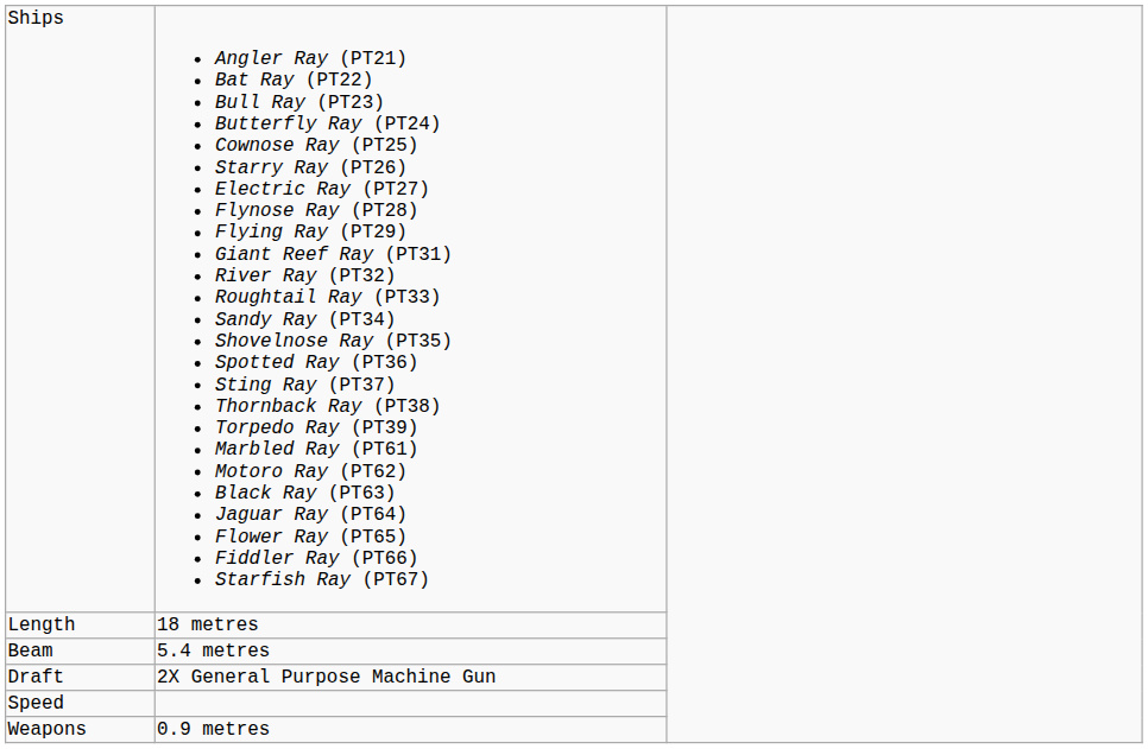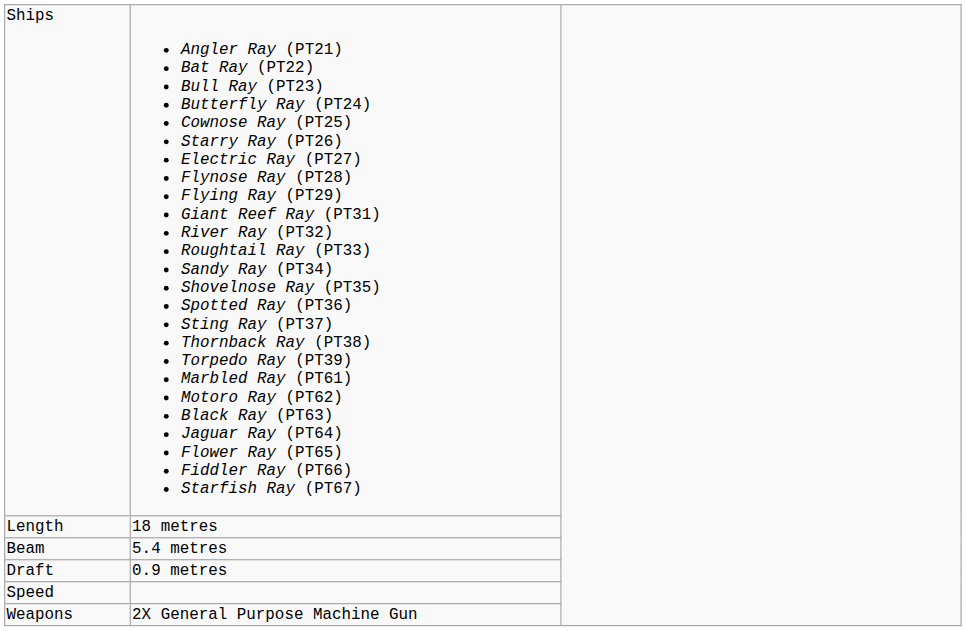 <table align="left" border="1" style="background: #F9F9F9; border: 1px solid #AAA; border-collapse: collapse">
 <tr>
 <td valign="top" width="100">Ships</td>
 <td valign="top" width="350"><br><ul><li><em>Angler Ray</em> (PT21)</li><li><em>Bat Ray</em> (PT22)</li><li><em>Bull Ray</em> (PT23)</li><li><em>Butterfly Ray</em> (PT24)</li><li><em>Cownose Ray</em> (PT25)</li><li><em>Starry Ray</em> (PT26)</li><li><em>Electric Ray</em> (PT27)</li><li><em>Flynose Ray</em> (PT28)</li><li><em>Flying Ray</em> (PT29)</li><li><em>Giant Reef Ray</em> (PT31)</li><li><em>River Ray</em> (PT32)</li><li><em>Roughtail Ray</em> (PT33)</li><li><em>Sandy Ray</em> (PT34)</li><li><em>Shovelnose Ray</em> (PT35)</li><li><em>Spotted Ray</em> (PT36)</li><li><em>Sting Ray</em> (PT37)</li><li><em>Thornback Ray</em> (PT38)</li><li><em>Torpedo Ray</em> (PT39)</li><li><em>Marbled Ray</em> (PT61)</li><li><em>Motoro Ray</em> (PT62)</li><li><em>Black Ray</em> (PT63)</li><li><em>Jaguar Ray</em> (PT64)</li><li><em>Flower Ray</em> (PT65)</li><li><em>Fiddler Ray</em> (PT66)</li><li><em>Starfish Ray</em> (PT67)</li></ul></td>
 <td rowspan="6" width="325"> </td>
 </tr>
 <tr>
 <td valign="top" width="100">Length</td>
 <td valign="top" width="350">18 metres</td>
 </tr>
 <tr>
 <td valign="top" width="100">Beam</td>
 <td valign="top" width="350">5.4 metres</td>
 </tr>
 <tr>
 <td valign="top" width="100">Draft</td>
-<td valign="top" width="350">2X General Purpose Machine Gun</td>
+<td valign="top" width="350">0.9 metres</td>
 </tr>
 <tr>
 <td valign="top" width="100">Speed</td>
 <td valign="top" width="350"></td>
 </tr>
 <tr>
 <td valign="top" width="100">Weapons</td>
-<td valign="top" width="350">0.9 metres</td>
+<td valign="top" width="350">2X General Purpose Machine Gun</td>
 </tr>
 </table>
